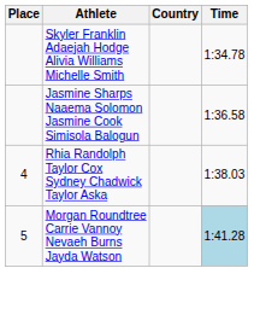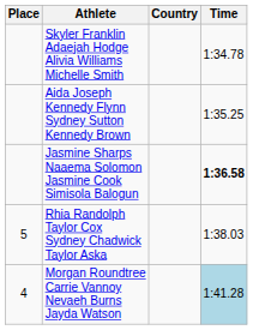 <table class="wikitable">
 <tr>
 <th>Place</th>
 <th>Athlete</th>
 <th>Country</th>
 <th>Time</th>
 </tr>
 <tr>
 <td align=center></td>
 <td><a href='#'>Skyler Franklin</a><br><a href='#'>Adaejah Hodge</a><br><a href='#'>Alivia Williams</a><br><a href='#'>Michelle Smith</a></td>
 <td></td>
 <td>1:34.78</td>
 </tr>
 <tr>
 <td align=center></td>
+<td><a href='#'>Aida Joseph</a><br><a href='#'>Kennedy Flynn</a><br><a href='#'>Sydney Sutton</a><br><a href='#'>Kennedy Brown</a></td>
+<td></td>
+<td>1:35.25</td>
+</tr>
+<tr>
+<td align=center></td>
 <td><a href='#'>Jasmine Sharps</a><br><a href='#'>Naaema Solomon</a><br><a href='#'>Jasmine Cook</a><br><a href='#'>Simisola Balogun</a></td>
 <td></td>
-<td>1:36.58</td>
+<td><strong>1:36.58</strong></td>
 </tr>
 <tr>
-<td align=center>4</td>
+<td align=center>5</td>
 <td><a href='#'>Rhia Randolph</a><br><a href='#'>Taylor Cox</a><br><a href='#'>Sydney Chadwick</a><br><a href='#'>Taylor Aska</a></td>
 <td></td>
 <td>1:38.03</td>
 </tr>
 <tr>
-<td align=center>5</td>
+<td align=center>4</td>
 <td><a href='#'>Morgan Roundtree</a><br><a href='#'>Carrie Vannoy</a><br><a href='#'>Nevaeh Burns</a><br><a href='#'>Jayda Watson</a></td>
 <td></td>
 <td style="background: lightblue;">1:41.28</td>
 </tr>
 </table>
